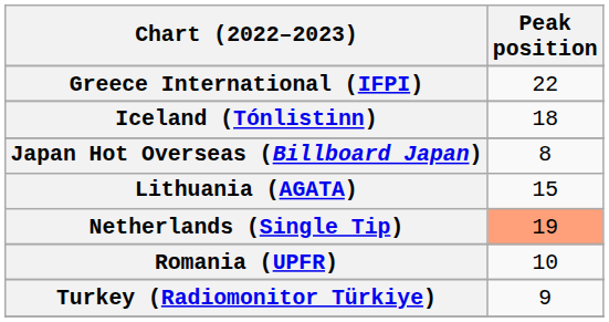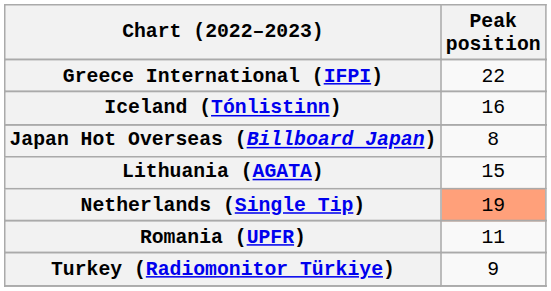 <table class="wikitable sortable plainrowheaders" style="text-align:center">
 <tr>
 <th scope="col">Chart (2022–2023)</th>
 <th scope="col">Peak<br>position</th>
 </tr>
 <tr>
 </tr>
 <tr>
 </tr>
 <tr>
 </tr>
 <tr>
 </tr>
 <tr>
 </tr>
 <tr>
 </tr>
 <tr>
 <th scope="row">Greece International (<a href='#'>IFPI</a>)</th>
 <td>22</td>
 </tr>
 <tr>
 </tr>
 <tr>
 <th scope="row">Iceland (<a href='#'>Tónlistinn</a>)</th>
-<td>18</td>
+<td>16</td>
 </tr>
 <tr>
 </tr>
 <tr>
 <th scope="row">Japan Hot Overseas (<em><a href='#'>Billboard Japan</a></em>)</th>
 <td>8</td>
 </tr>
 <tr>
 <th scope="row">Lithuania (<a href='#'>AGATA</a>)</th>
 <td>15</td>
 </tr>
 <tr>
 <th scope="row">Netherlands (<a href='#'>Single Tip</a>)</th>
 <td style="background: lightsalmon;">19</td>
 </tr>
 <tr>
 </tr>
 <tr>
 </tr>
 <tr>
 <th scope="row">Romania (<a href='#'>UPFR</a>)</th>
-<td>10</td>
+<td>11</td>
 </tr>
 <tr>
 </tr>
 <tr>
 </tr>
 <tr>
 </tr>
 <tr>
 </tr>
 <tr>
 <th scope="row">Turkey (<a href='#'>Radiomonitor Türkiye</a>)</th>
 <td>9</td>
 </tr>
 <tr>
 </tr>
 <tr>
 </tr>
 <tr>
 </tr>
 <tr>
 </tr>
 <tr>
 </tr>
 <tr>
 </tr>
 <tr>
 </tr>
 </table>
